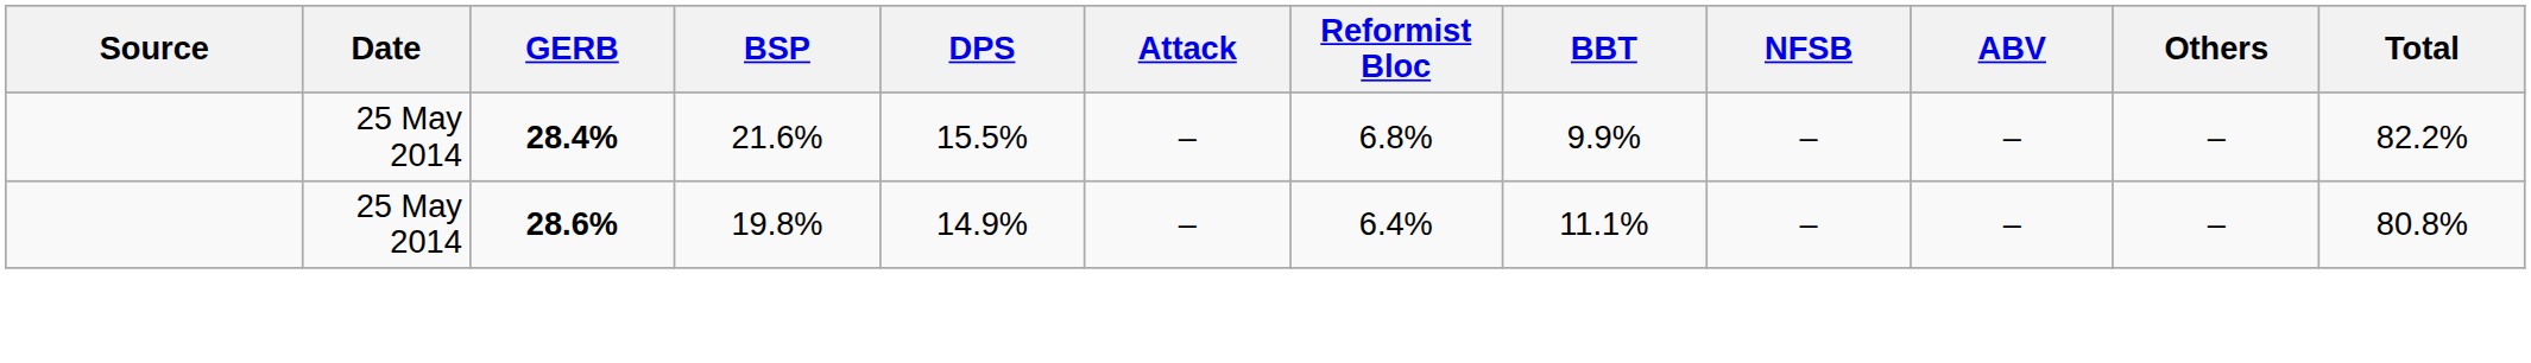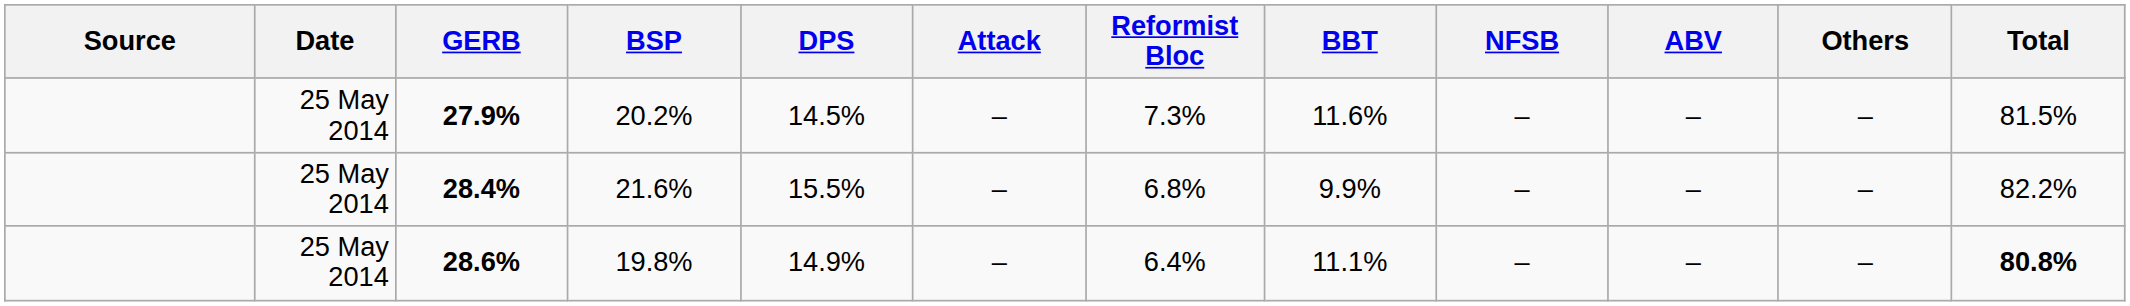 <table class="wikitable sortable" border="1">
 <tr>
 <th style="width:150px">Source</th>
 <th style="width:80px">Date</th>
 <th style="width:100px"><a href='#'>GERB</a></th>
 <th style="width:100px"><a href='#'>BSP</a></th>
 <th style="width:100px"><a href='#'>DPS</a></th>
 <th style="width:100px"><a href='#'>Attack</a></th>
 <th style="width:100px"><a href='#'>Reformist Bloc</a></th>
 <th style="width:100px"><a href='#'>BBT</a></th>
 <th style="width:100px"><a href='#'>NFSB</a></th>
 <th style="width:100px"><a href='#'>ABV</a></th>
 <th style="width:100px">Others</th>
 <th style="width:100px">Total</th>
+</tr>
+<tr>
+<td></td>
+<td align="right">25 May 2014</td>
+<td align="center"><strong>27.9%</strong></td>
+<td align="center">20.2%</td>
+<td align="center">14.5%</td>
+<td align="center">–</td>
+<td align="center">7.3%</td>
+<td align="center">11.6%</td>
+<td align="center">–</td>
+<td align="center">–</td>
+<td align="center">–</td>
+<td align="center">81.5%</td>
 </tr>
 <tr>
 <td></td>
 <td align="right">25 May 2014</td>
 <td align="center"><strong>28.4%</strong></td>
 <td align="center">21.6%</td>
 <td align="center">15.5%</td>
 <td align="center">–</td>
 <td align="center">6.8%</td>
 <td align="center">9.9%</td>
 <td align="center">–</td>
 <td align="center">–</td>
 <td align="center">–</td>
 <td align="center">82.2%</td>
 </tr>
 <tr>
 <td></td>
 <td align="right">25 May 2014</td>
 <td align="center"><strong>28.6%</strong></td>
 <td align="center">19.8%</td>
 <td align="center">14.9%</td>
 <td align="center">–</td>
 <td align="center">6.4%</td>
 <td align="center">11.1%</td>
 <td align="center">–</td>
 <td align="center">–</td>
 <td align="center">–</td>
-<td align="center">80.8%</td>
+<td align="center"><strong>80.8%</strong></td>
 </tr>
 </table>
